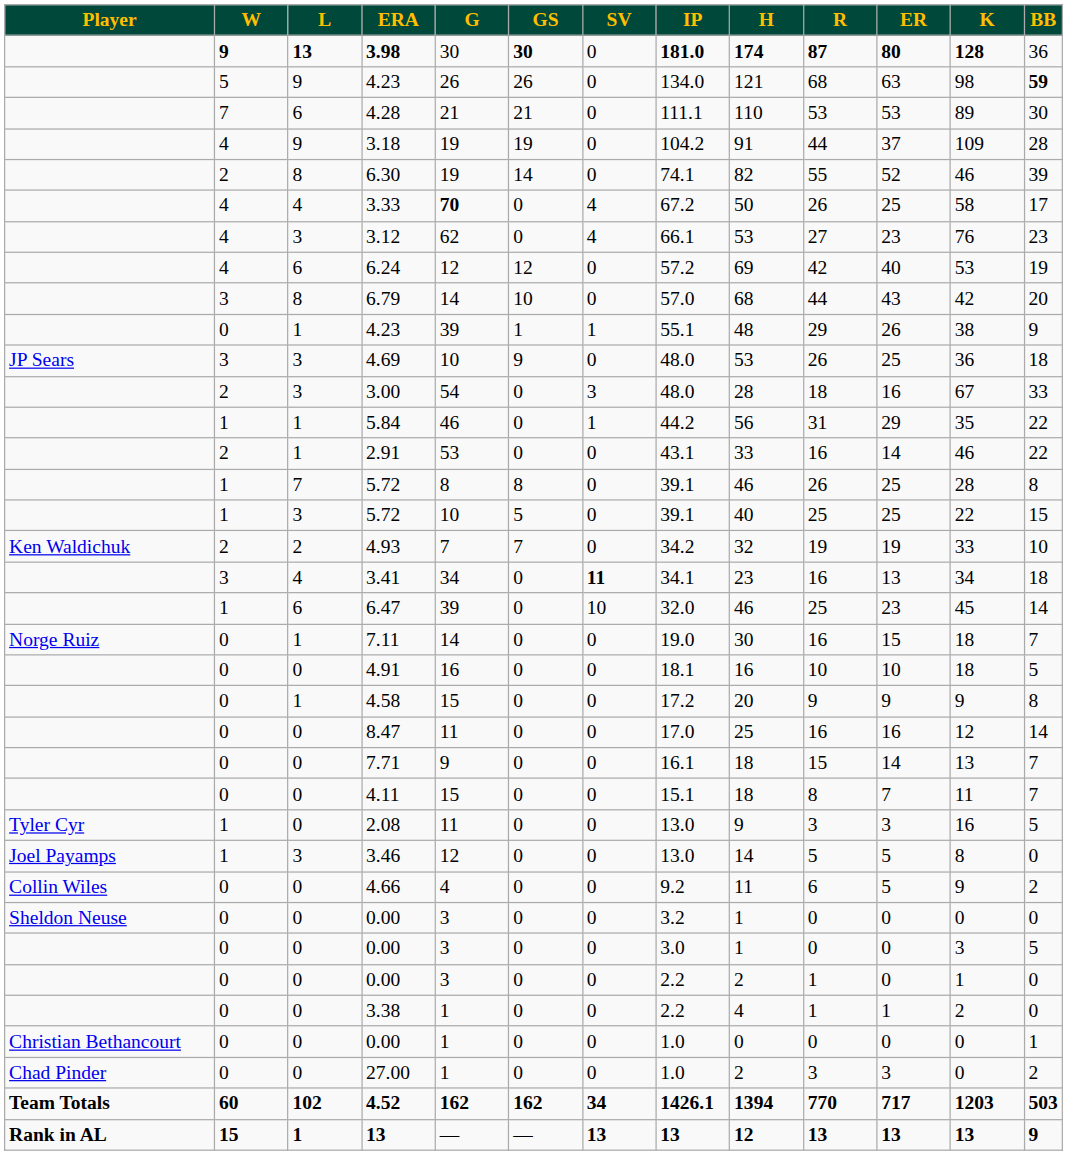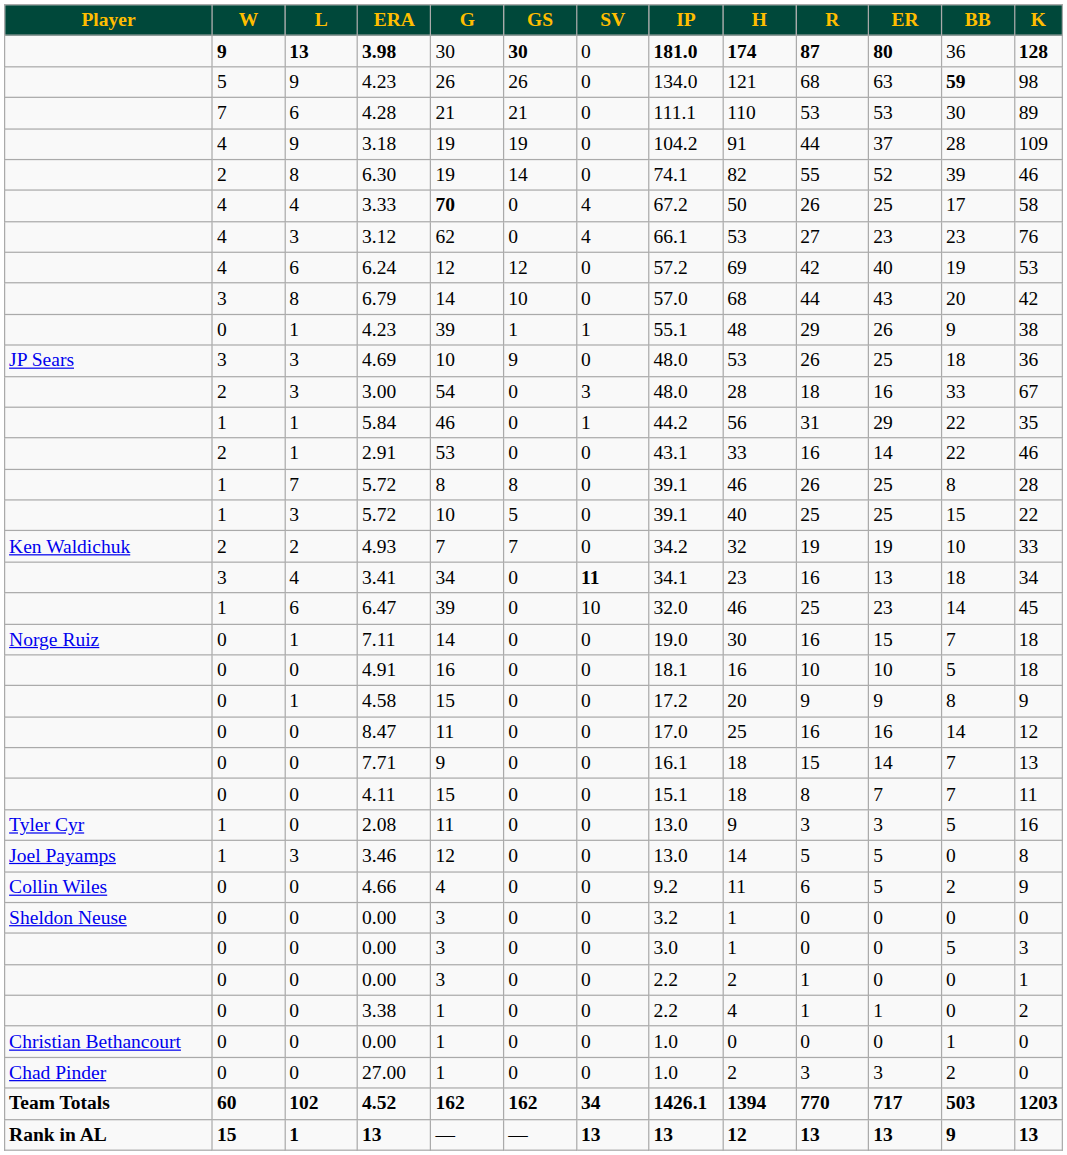 <table class="wikitable sortable">
 <tr>
 <th style="background:#00483A; color:#FFBE00; width:20%;">Player</th>
 <th style="background:#00483A; color:#FFBE00; width:7%;">W</th>
 <th style="background:#00483A; color:#FFBE00; width:7%;">L</th>
 <th style="background:#00483A; color:#FFBE00; width:7%;">ERA</th>
 <th style="background:#00483A; color:#FFBE00; width:7%;">G</th>
 <th style="background:#00483A; color:#FFBE00; width:7%;">GS</th>
 <th style="background:#00483A; color:#FFBE00; width:7%;">SV</th>
 <th style="background:#00483A; color:#FFBE00; width:7%;">IP</th>
 <th style="background:#00483A; color:#FFBE00; width:7%;">H</th>
 <th style="background:#00483A; color:#FFBE00; width:7%;">R</th>
 <th style="background:#00483A; color:#FFBE00; width:7%;">ER</th>
+<th style="background:#00483A; color:#FFBE00; width:7%;">BB</th>
 <th style="background:#00483A; color:#FFBE00; width:7%;">K</th>
-<th style="background:#00483A; color:#FFBE00; width:7%;">BB</th>
 </tr>
 <tr>
 <td></td>
 <td><strong>9</strong></td>
 <td><strong>13</strong></td>
 <td><strong>3.98</strong></td>
 <td>30</td>
 <td><strong>30</strong></td>
 <td>0</td>
 <td><strong>181.0</strong></td>
 <td><strong>174</strong></td>
 <td><strong>87</strong></td>
 <td><strong>80</strong></td>
+<td>36</td>
 <td><strong>128</strong></td>
-<td>36</td>
 </tr>
 <tr>
 <td></td>
 <td>5</td>
 <td>9</td>
 <td>4.23</td>
 <td>26</td>
 <td>26</td>
 <td>0</td>
 <td>134.0</td>
 <td>121</td>
 <td>68</td>
 <td>63</td>
+<td><strong>59</strong></td>
 <td>98</td>
-<td><strong>59</strong></td>
 </tr>
 <tr>
 <td></td>
 <td>7</td>
 <td>6</td>
 <td>4.28</td>
 <td>21</td>
 <td>21</td>
 <td>0</td>
 <td>111.1</td>
 <td>110</td>
 <td>53</td>
 <td>53</td>
+<td>30</td>
 <td>89</td>
-<td>30</td>
 </tr>
 <tr>
 <td></td>
 <td>4</td>
 <td>9</td>
 <td>3.18</td>
 <td>19</td>
 <td>19</td>
 <td>0</td>
 <td>104.2</td>
 <td>91</td>
 <td>44</td>
 <td>37</td>
+<td>28</td>
 <td>109</td>
-<td>28</td>
 </tr>
 <tr>
 <td></td>
 <td>2</td>
 <td>8</td>
 <td>6.30</td>
 <td>19</td>
 <td>14</td>
 <td>0</td>
 <td>74.1</td>
 <td>82</td>
 <td>55</td>
 <td>52</td>
+<td>39</td>
 <td>46</td>
-<td>39</td>
 </tr>
 <tr>
 <td></td>
 <td>4</td>
 <td>4</td>
 <td>3.33</td>
 <td><strong>70</strong></td>
 <td>0</td>
 <td>4</td>
 <td>67.2</td>
 <td>50</td>
 <td>26</td>
 <td>25</td>
+<td>17</td>
 <td>58</td>
-<td>17</td>
 </tr>
 <tr>
 <td></td>
 <td>4</td>
 <td>3</td>
 <td>3.12</td>
 <td>62</td>
 <td>0</td>
 <td>4</td>
 <td>66.1</td>
 <td>53</td>
 <td>27</td>
 <td>23</td>
+<td>23</td>
 <td>76</td>
-<td>23</td>
 </tr>
 <tr>
 <td></td>
 <td>4</td>
 <td>6</td>
 <td>6.24</td>
 <td>12</td>
 <td>12</td>
 <td>0</td>
 <td>57.2</td>
 <td>69</td>
 <td>42</td>
 <td>40</td>
+<td>19</td>
 <td>53</td>
-<td>19</td>
 </tr>
 <tr>
 <td></td>
 <td>3</td>
 <td>8</td>
 <td>6.79</td>
 <td>14</td>
 <td>10</td>
 <td>0</td>
 <td>57.0</td>
 <td>68</td>
 <td>44</td>
 <td>43</td>
+<td>20</td>
 <td>42</td>
-<td>20</td>
 </tr>
 <tr>
 <td></td>
 <td>0</td>
 <td>1</td>
 <td>4.23</td>
 <td>39</td>
 <td>1</td>
 <td>1</td>
 <td>55.1</td>
 <td>48</td>
 <td>29</td>
 <td>26</td>
+<td>9</td>
 <td>38</td>
-<td>9</td>
 </tr>
 <tr>
 <td><a href='#'>JP Sears</a></td>
 <td>3</td>
 <td>3</td>
 <td>4.69</td>
 <td>10</td>
 <td>9</td>
 <td>0</td>
 <td>48.0</td>
 <td>53</td>
 <td>26</td>
 <td>25</td>
+<td>18</td>
 <td>36</td>
-<td>18</td>
 </tr>
 <tr>
 <td></td>
 <td>2</td>
 <td>3</td>
 <td>3.00</td>
 <td>54</td>
 <td>0</td>
 <td>3</td>
 <td>48.0</td>
 <td>28</td>
 <td>18</td>
 <td>16</td>
+<td>33</td>
 <td>67</td>
-<td>33</td>
 </tr>
 <tr>
 <td></td>
 <td>1</td>
 <td>1</td>
 <td>5.84</td>
 <td>46</td>
 <td>0</td>
 <td>1</td>
 <td>44.2</td>
 <td>56</td>
 <td>31</td>
 <td>29</td>
+<td>22</td>
 <td>35</td>
-<td>22</td>
 </tr>
 <tr>
 <td></td>
 <td>2</td>
 <td>1</td>
 <td>2.91</td>
 <td>53</td>
 <td>0</td>
 <td>0</td>
 <td>43.1</td>
 <td>33</td>
 <td>16</td>
 <td>14</td>
+<td>22</td>
 <td>46</td>
-<td>22</td>
 </tr>
 <tr>
 <td></td>
 <td>1</td>
 <td>7</td>
 <td>5.72</td>
 <td>8</td>
 <td>8</td>
 <td>0</td>
 <td>39.1</td>
 <td>46</td>
 <td>26</td>
 <td>25</td>
+<td>8</td>
 <td>28</td>
-<td>8</td>
 </tr>
 <tr>
 <td></td>
 <td>1</td>
 <td>3</td>
 <td>5.72</td>
 <td>10</td>
 <td>5</td>
 <td>0</td>
 <td>39.1</td>
 <td>40</td>
 <td>25</td>
 <td>25</td>
+<td>15</td>
 <td>22</td>
-<td>15</td>
 </tr>
 <tr>
 <td><a href='#'>Ken Waldichuk</a></td>
 <td>2</td>
 <td>2</td>
 <td>4.93</td>
 <td>7</td>
 <td>7</td>
 <td>0</td>
 <td>34.2</td>
 <td>32</td>
 <td>19</td>
 <td>19</td>
+<td>10</td>
 <td>33</td>
-<td>10</td>
 </tr>
 <tr>
 <td></td>
 <td>3</td>
 <td>4</td>
 <td>3.41</td>
 <td>34</td>
 <td>0</td>
 <td><strong>11</strong></td>
 <td>34.1</td>
 <td>23</td>
 <td>16</td>
 <td>13</td>
+<td>18</td>
 <td>34</td>
-<td>18</td>
 </tr>
 <tr>
 <td></td>
 <td>1</td>
 <td>6</td>
 <td>6.47</td>
 <td>39</td>
 <td>0</td>
 <td>10</td>
 <td>32.0</td>
 <td>46</td>
 <td>25</td>
 <td>23</td>
+<td>14</td>
 <td>45</td>
-<td>14</td>
 </tr>
 <tr>
 <td><a href='#'>Norge Ruiz</a></td>
 <td>0</td>
 <td>1</td>
 <td>7.11</td>
 <td>14</td>
 <td>0</td>
 <td>0</td>
 <td>19.0</td>
 <td>30</td>
 <td>16</td>
 <td>15</td>
+<td>7</td>
 <td>18</td>
-<td>7</td>
 </tr>
 <tr>
 <td></td>
 <td>0</td>
 <td>0</td>
 <td>4.91</td>
 <td>16</td>
 <td>0</td>
 <td>0</td>
 <td>18.1</td>
 <td>16</td>
 <td>10</td>
 <td>10</td>
+<td>5</td>
 <td>18</td>
-<td>5</td>
 </tr>
 <tr>
 <td></td>
 <td>0</td>
 <td>1</td>
 <td>4.58</td>
 <td>15</td>
 <td>0</td>
 <td>0</td>
 <td>17.2</td>
 <td>20</td>
 <td>9</td>
 <td>9</td>
+<td>8</td>
 <td>9</td>
-<td>8</td>
 </tr>
 <tr>
 <td></td>
 <td>0</td>
 <td>0</td>
 <td>8.47</td>
 <td>11</td>
 <td>0</td>
 <td>0</td>
 <td>17.0</td>
 <td>25</td>
 <td>16</td>
 <td>16</td>
+<td>14</td>
 <td>12</td>
-<td>14</td>
 </tr>
 <tr>
 <td></td>
 <td>0</td>
 <td>0</td>
 <td>7.71</td>
 <td>9</td>
 <td>0</td>
 <td>0</td>
 <td>16.1</td>
 <td>18</td>
 <td>15</td>
 <td>14</td>
+<td>7</td>
 <td>13</td>
-<td>7</td>
 </tr>
 <tr>
 <td></td>
 <td>0</td>
 <td>0</td>
 <td>4.11</td>
 <td>15</td>
 <td>0</td>
 <td>0</td>
 <td>15.1</td>
 <td>18</td>
 <td>8</td>
 <td>7</td>
+<td>7</td>
 <td>11</td>
-<td>7</td>
 </tr>
 <tr>
 <td><a href='#'>Tyler Cyr</a></td>
 <td>1</td>
 <td>0</td>
 <td>2.08</td>
 <td>11</td>
 <td>0</td>
 <td>0</td>
 <td>13.0</td>
 <td>9</td>
 <td>3</td>
 <td>3</td>
+<td>5</td>
 <td>16</td>
-<td>5</td>
 </tr>
 <tr>
 <td><a href='#'>Joel Payamps</a></td>
 <td>1</td>
 <td>3</td>
 <td>3.46</td>
 <td>12</td>
 <td>0</td>
 <td>0</td>
 <td>13.0</td>
 <td>14</td>
 <td>5</td>
 <td>5</td>
+<td>0</td>
 <td>8</td>
-<td>0</td>
 </tr>
 <tr>
 <td><a href='#'>Collin Wiles</a></td>
 <td>0</td>
 <td>0</td>
 <td>4.66</td>
 <td>4</td>
 <td>0</td>
 <td>0</td>
 <td>9.2</td>
 <td>11</td>
 <td>6</td>
 <td>5</td>
+<td>2</td>
 <td>9</td>
-<td>2</td>
 </tr>
 <tr>
 <td><a href='#'>Sheldon Neuse</a></td>
 <td>0</td>
 <td>0</td>
 <td>0.00</td>
 <td>3</td>
 <td>0</td>
 <td>0</td>
 <td>3.2</td>
 <td>1</td>
 <td>0</td>
 <td>0</td>
 <td>0</td>
 <td>0</td>
 </tr>
 <tr>
 <td></td>
 <td>0</td>
 <td>0</td>
 <td>0.00</td>
 <td>3</td>
 <td>0</td>
 <td>0</td>
 <td>3.0</td>
 <td>1</td>
 <td>0</td>
 <td>0</td>
+<td>5</td>
 <td>3</td>
-<td>5</td>
 </tr>
 <tr>
 <td></td>
 <td>0</td>
 <td>0</td>
 <td>0.00</td>
 <td>3</td>
 <td>0</td>
 <td>0</td>
 <td>2.2</td>
 <td>2</td>
 <td>1</td>
 <td>0</td>
+<td>0</td>
 <td>1</td>
-<td>0</td>
 </tr>
 <tr>
 <td></td>
 <td>0</td>
 <td>0</td>
 <td>3.38</td>
 <td>1</td>
 <td>0</td>
 <td>0</td>
 <td>2.2</td>
 <td>4</td>
 <td>1</td>
 <td>1</td>
+<td>0</td>
 <td>2</td>
-<td>0</td>
 </tr>
 <tr>
 <td><a href='#'>Christian Bethancourt</a></td>
 <td>0</td>
 <td>0</td>
 <td>0.00</td>
 <td>1</td>
 <td>0</td>
 <td>0</td>
 <td>1.0</td>
 <td>0</td>
 <td>0</td>
 <td>0</td>
+<td>1</td>
 <td>0</td>
-<td>1</td>
 </tr>
 <tr>
 <td><a href='#'>Chad Pinder</a></td>
 <td>0</td>
 <td>0</td>
 <td>27.00</td>
 <td>1</td>
 <td>0</td>
 <td>0</td>
 <td>1.0</td>
 <td>2</td>
 <td>3</td>
 <td>3</td>
+<td>2</td>
 <td>0</td>
-<td>2</td>
 </tr>
 <tr>
 <td><strong>Team Totals</strong></td>
 <td><strong>60</strong></td>
 <td><strong>102</strong></td>
 <td><strong>4.52</strong></td>
 <td><strong>162</strong></td>
 <td><strong>162</strong></td>
 <td><strong>34</strong></td>
 <td><strong>1426.1</strong></td>
 <td><strong>1394</strong></td>
 <td><strong>770</strong></td>
 <td><strong>717</strong></td>
+<td><strong>503</strong></td>
 <td><strong>1203</strong></td>
-<td><strong>503</strong></td>
 </tr>
 <tr>
 <td><strong>Rank in AL</strong></td>
 <td><strong>15</strong></td>
 <td><strong>1</strong></td>
 <td><strong>13</strong></td>
 <td>—</td>
 <td>—</td>
 <td><strong>13</strong></td>
 <td><strong>13</strong></td>
 <td><strong>12</strong></td>
 <td><strong>13</strong></td>
 <td><strong>13</strong></td>
+<td><strong>9</strong></td>
 <td><strong>13</strong></td>
-<td><strong>9</strong></td>
 </tr>
 </table>
